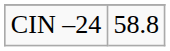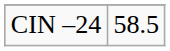 <table class="wikitable">
 <tr align="center">
 </tr>
 <tr align="center">
 <td>CIN –24</td>
-<td>58.8</td>
+<td>58.5</td>
 </tr>
 </table>
